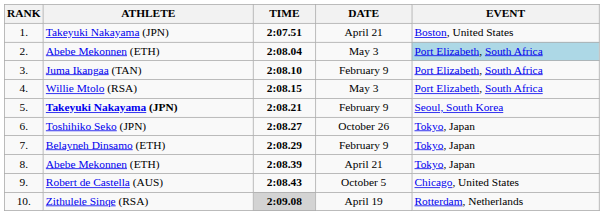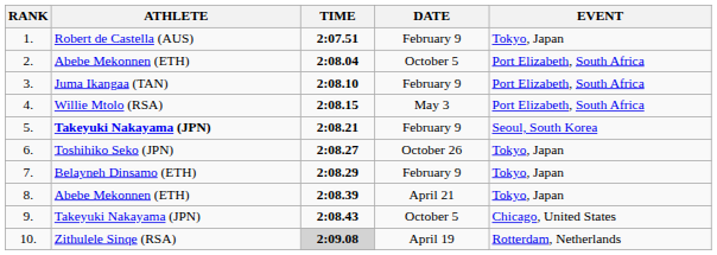 <table class="wikitable" style="border-collapse: collapse; font-size: 90%;">
 <tr>
 <th>RANK</th>
 <th align="center" style="width: 18em">ATHLETE</th>
 <th align="center" style="width: 5em">TIME</th>
 <th align="center" style="width: 8em">DATE</th>
 <th style="width: 16em">EVENT</th>
 </tr>
 <tr>
 <td align="center">1.</td>
-<td> <a href='#'>Takeyuki Nakayama</a> (JPN)</td>
+<td> <a href='#'>Robert de Castella</a> (AUS)</td>
 <td align="center"><strong>2:07.51</strong></td>
-<td align="center">April 21</td>
-<td><a href='#'>Boston</a>, United States</td>
+<td align="center">February 9</td>
+<td><a href='#'>Tokyo</a>, Japan</td>
 </tr>
 <tr>
 <td align="center">2.</td>
 <td> <a href='#'>Abebe Mekonnen</a> (ETH)</td>
 <td align="center"><strong>2:08.04</strong></td>
-<td align="center">May 3</td>
-<td style="background: lightblue;"><a href='#'>Port Elizabeth</a>, <a href='#'>South Africa</a></td>
+<td align="center">October 5</td>
+<td><a href='#'>Port Elizabeth</a>, <a href='#'>South Africa</a></td>
 </tr>
 <tr>
 <td align="center">3.</td>
 <td> <a href='#'>Juma Ikangaa</a> (TAN)</td>
 <td align="center"><strong>2:08.10</strong></td>
 <td align="center">February 9</td>
 <td><a href='#'>Port Elizabeth</a>, <a href='#'>South Africa</a></td>
 </tr>
 <tr>
 <td align="center">4.</td>
 <td> <a href='#'>Willie Mtolo</a> (RSA)</td>
 <td align="center"><strong>2:08.15</strong></td>
 <td align="center">May 3</td>
 <td><a href='#'>Port Elizabeth</a>, <a href='#'>South Africa</a></td>
 </tr>
 <tr>
 <td align="center">5.</td>
 <td><strong> <a href='#'>Takeyuki Nakayama</a> (JPN)</strong></td>
 <td align="center"><strong>2:08.21</strong></td>
 <td align="center">February 9</td>
 <td><a href='#'>Seoul, South Korea</a></td>
 </tr>
 <tr>
 <td align="center">6.</td>
 <td> <a href='#'>Toshihiko Seko</a> (JPN)</td>
 <td align="center"><strong>2:08.27</strong></td>
 <td align="center">October 26</td>
 <td><a href='#'>Tokyo</a>, Japan</td>
 </tr>
 <tr>
 <td align="center">7.</td>
 <td> <a href='#'>Belayneh Dinsamo</a> (ETH)</td>
 <td align="center"><strong>2:08.29</strong></td>
 <td align="center">February 9</td>
 <td><a href='#'>Tokyo</a>, Japan</td>
 </tr>
 <tr>
 <td align="center">8.</td>
 <td> <a href='#'>Abebe Mekonnen</a> (ETH)</td>
 <td align="center"><strong>2:08.39</strong></td>
 <td align="center">April 21</td>
 <td><a href='#'>Tokyo</a>, Japan</td>
 </tr>
 <tr>
 <td align="center">9.</td>
-<td> <a href='#'>Robert de Castella</a> (AUS)</td>
+<td> <a href='#'>Takeyuki Nakayama</a> (JPN)</td>
 <td align="center"><strong>2:08.43</strong></td>
 <td align="center">October 5</td>
 <td><a href='#'>Chicago</a>, United States</td>
 </tr>
 <tr>
 <td align="center">10.</td>
 <td> <a href='#'>Zithulele Sinqe</a> (RSA)</td>
 <td align="center" style="background: lightgrey;"><strong>2:09.08</strong></td>
 <td align="center">April 19</td>
 <td><a href='#'>Rotterdam</a>, Netherlands</td>
 </tr>
 </table>
